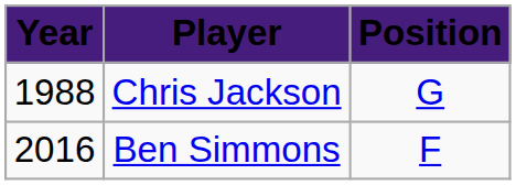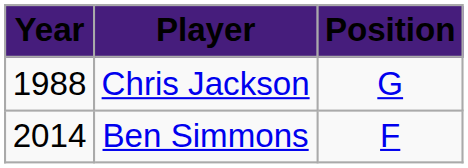 <table class="wikitable">
 <tr>
 <th style="background:#461D7C;" align="center"><span>Year</span></th>
 <th style="background:#461D7C;" align="center"><span>Player</span></th>
 <th style="background:#461D7C;" align="center"><span>Position</span></th>
 </tr>
 <tr style="text-align:center;">
 <td>1988</td>
 <td><a href='#'>Chris Jackson</a></td>
 <td><a href='#'>G</a></td>
 </tr>
 <tr style="text-align:center;">
-<td>2016</td>
+<td>2014</td>
 <td><a href='#'>Ben Simmons</a></td>
 <td><a href='#'>F</a></td>
 </tr>
 </table>
